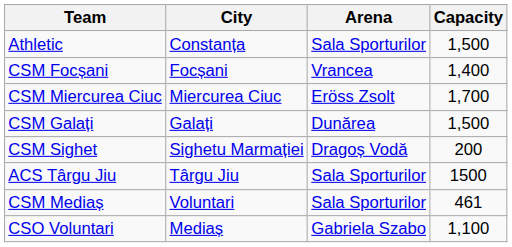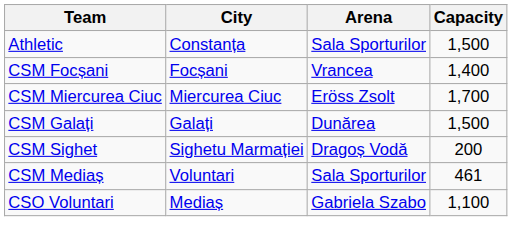 <table class="wikitable sortable">
 <tr>
 <th>Team</th>
 <th>City</th>
 <th>Arena</th>
 <th>Capacity</th>
 </tr>
 <tr>
 <td><a href='#'>Athletic</a></td>
 <td><a href='#'>Constanța</a></td>
 <td><a href='#'>Sala Sporturilor</a></td>
 <td align="center">1,500</td>
 </tr>
 <tr>
 <td><a href='#'>CSM Focșani</a></td>
 <td><a href='#'>Focșani</a></td>
 <td><a href='#'>Vrancea</a></td>
 <td align="center">1,400</td>
 </tr>
 <tr>
 <td><a href='#'>CSM Miercurea Ciuc</a></td>
 <td><a href='#'>Miercurea Ciuc</a></td>
 <td><a href='#'>Eröss Zsolt</a></td>
 <td align="center">1,700</td>
 </tr>
 <tr>
 <td><a href='#'>CSM Galați</a></td>
 <td><a href='#'>Galați</a></td>
 <td><a href='#'>Dunărea</a></td>
 <td align="center">1,500</td>
 </tr>
 <tr>
 <td><a href='#'>CSM Sighet</a></td>
 <td><a href='#'>Sighetu Marmației</a></td>
 <td><a href='#'>Dragoș Vodă</a></td>
 <td align="center">200</td>
 </tr>
 <tr>
-<td><a href='#'>ACS Târgu Jiu</a></td>
-<td><a href='#'>Târgu Jiu</a></td>
-<td><a href='#'>Sala Sporturilor</a></td>
-<td align="center">1500</td>
-</tr>
-<tr>
 <td><a href='#'>CSM Mediaș</a></td>
 <td><a href='#'>Voluntari</a></td>
 <td><a href='#'>Sala Sporturilor</a></td>
 <td align="center">461</td>
 </tr>
 <tr>
 <td><a href='#'>CSO Voluntari</a></td>
 <td><a href='#'>Mediaș</a></td>
 <td><a href='#'>Gabriela Szabo</a></td>
 <td align="center">1,100</td>
 </tr>
 </table>
